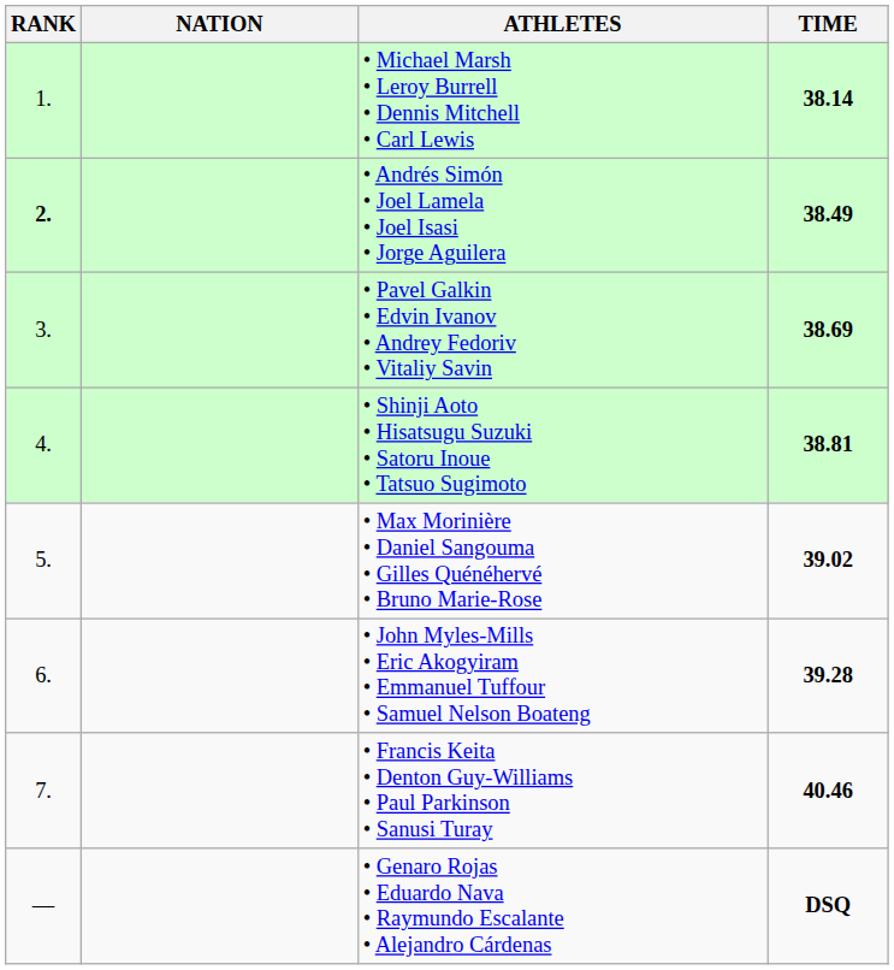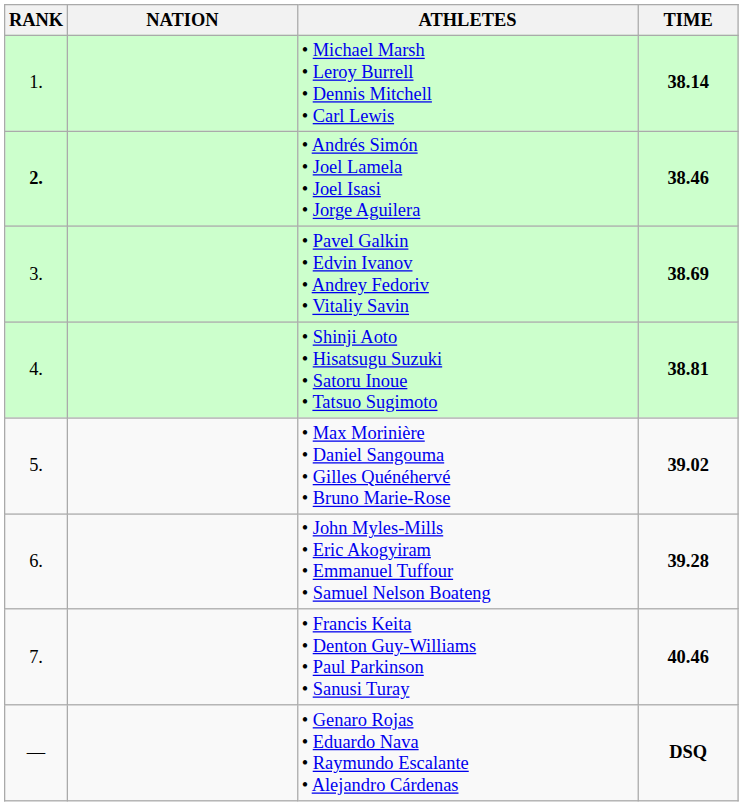 <table class="wikitable" style="border-collapse: collapse; font-size: 90%;">
 <tr>
 <th>RANK</th>
 <th style="width: 12em">NATION</th>
 <th style="width: 18em">ATHLETES</th>
 <th style="width: 5em">TIME</th>
 </tr>
 <tr style="background:#ccffcc;">
 <td align="center">1.</td>
 <td align="center"></td>
 <td>• <a href='#'>Michael Marsh</a><br>• <a href='#'>Leroy Burrell</a><br>• <a href='#'>Dennis Mitchell</a><br>• <a href='#'>Carl Lewis</a></td>
 <td align="center"><strong>38.14</strong></td>
 </tr>
 <tr style="background:#ccffcc;">
 <td align="center"><strong>2.</strong></td>
 <td align="center"></td>
 <td>• <a href='#'>Andrés Simón</a><br>• <a href='#'>Joel Lamela</a><br>• <a href='#'>Joel Isasi</a><br>• <a href='#'>Jorge Aguilera</a></td>
-<td align="center"><strong>38.49</strong></td>
+<td align="center"><strong>38.46</strong></td>
 </tr>
 <tr style="background:#ccffcc;">
 <td align="center">3.</td>
 <td align="center"></td>
 <td>• <a href='#'>Pavel Galkin</a><br>• <a href='#'>Edvin Ivanov</a><br>• <a href='#'>Andrey Fedoriv</a><br>• <a href='#'>Vitaliy Savin</a></td>
 <td align="center"><strong>38.69</strong></td>
 </tr>
 <tr style="background:#ccffcc;">
 <td align="center">4.</td>
 <td align="center"></td>
 <td>• <a href='#'>Shinji Aoto</a><br>• <a href='#'>Hisatsugu Suzuki</a><br>• <a href='#'>Satoru Inoue</a><br>• <a href='#'>Tatsuo Sugimoto</a></td>
 <td align="center"><strong>38.81</strong></td>
 </tr>
 <tr>
 <td align="center">5.</td>
 <td align="center"></td>
 <td>• <a href='#'>Max Morinière</a><br>• <a href='#'>Daniel Sangouma</a><br>• <a href='#'>Gilles Quénéhervé</a><br>• <a href='#'>Bruno Marie-Rose</a></td>
 <td align="center"><strong>39.02</strong></td>
 </tr>
 <tr>
 <td align="center">6.</td>
 <td align="center"></td>
 <td>• <a href='#'>John Myles-Mills</a><br>• <a href='#'>Eric Akogyiram</a><br>• <a href='#'>Emmanuel Tuffour</a><br>• <a href='#'>Samuel Nelson Boateng</a></td>
 <td align="center"><strong>39.28</strong></td>
 </tr>
 <tr>
 <td align="center">7.</td>
 <td align="center"></td>
 <td>• <a href='#'>Francis Keita</a><br>• <a href='#'>Denton Guy-Williams</a><br>• <a href='#'>Paul Parkinson</a><br>• <a href='#'>Sanusi Turay</a></td>
 <td align="center"><strong>40.46</strong></td>
 </tr>
 <tr>
 <td align="center">—</td>
 <td align="center"></td>
 <td>• <a href='#'>Genaro Rojas</a><br>• <a href='#'>Eduardo Nava</a><br>• <a href='#'>Raymundo Escalante</a><br>• <a href='#'>Alejandro Cárdenas</a></td>
 <td align="center"><strong>DSQ</strong></td>
 </tr>
 </table>
